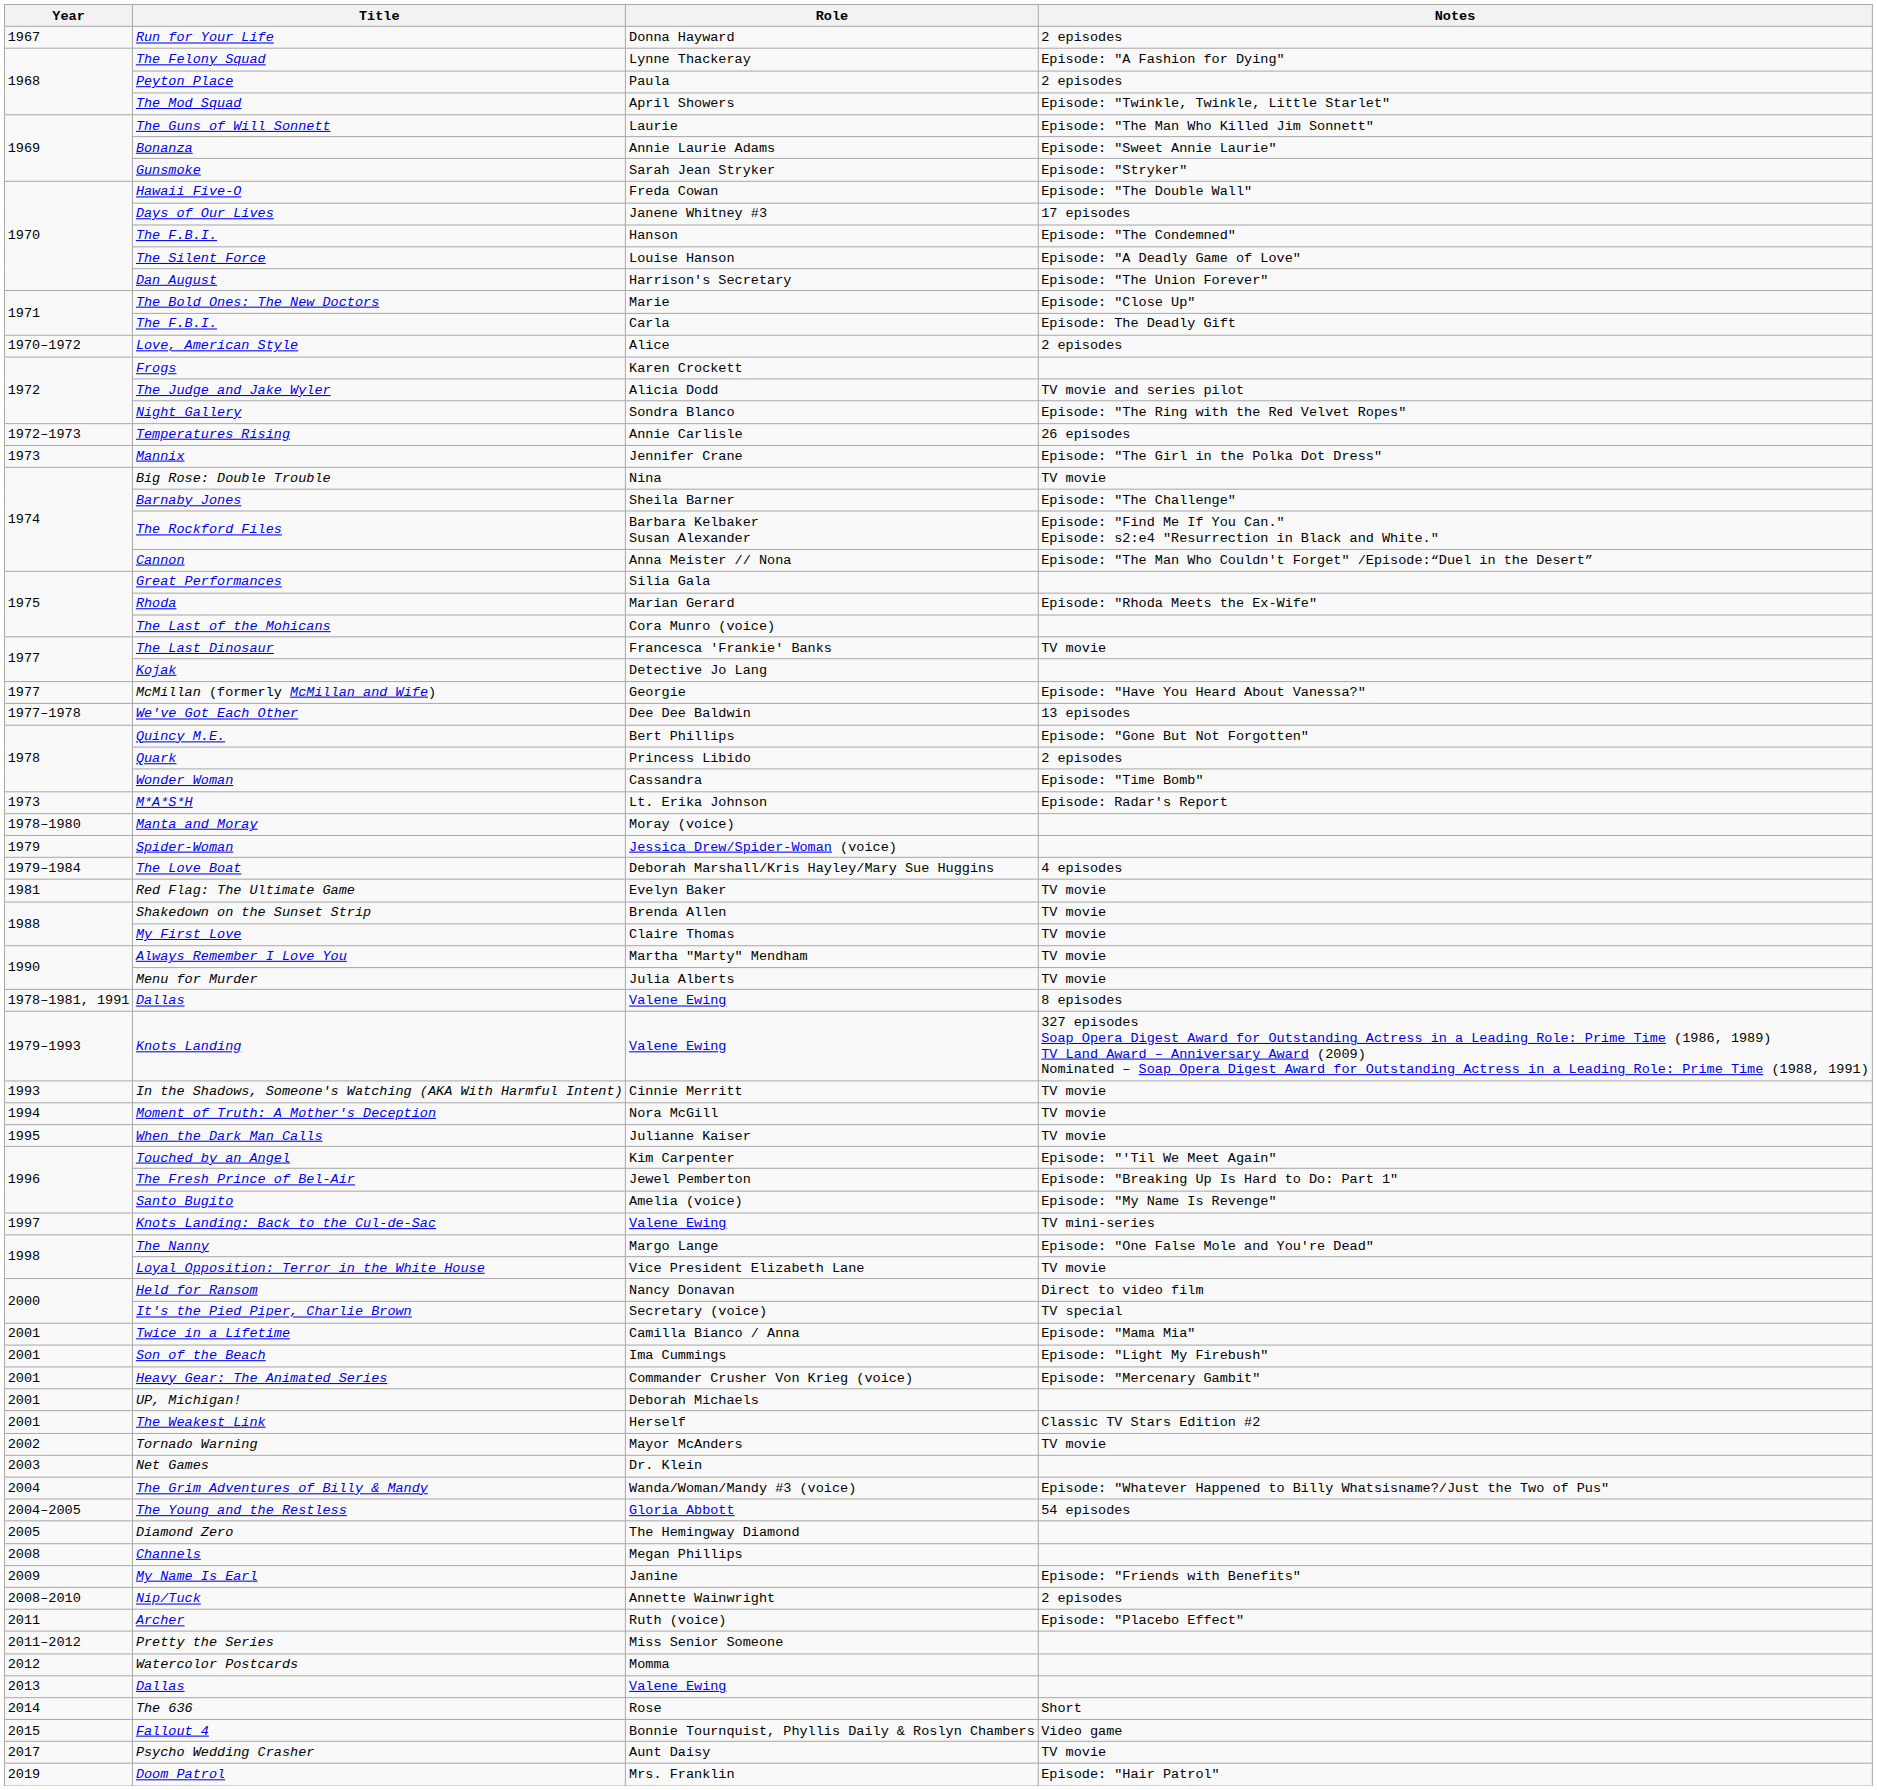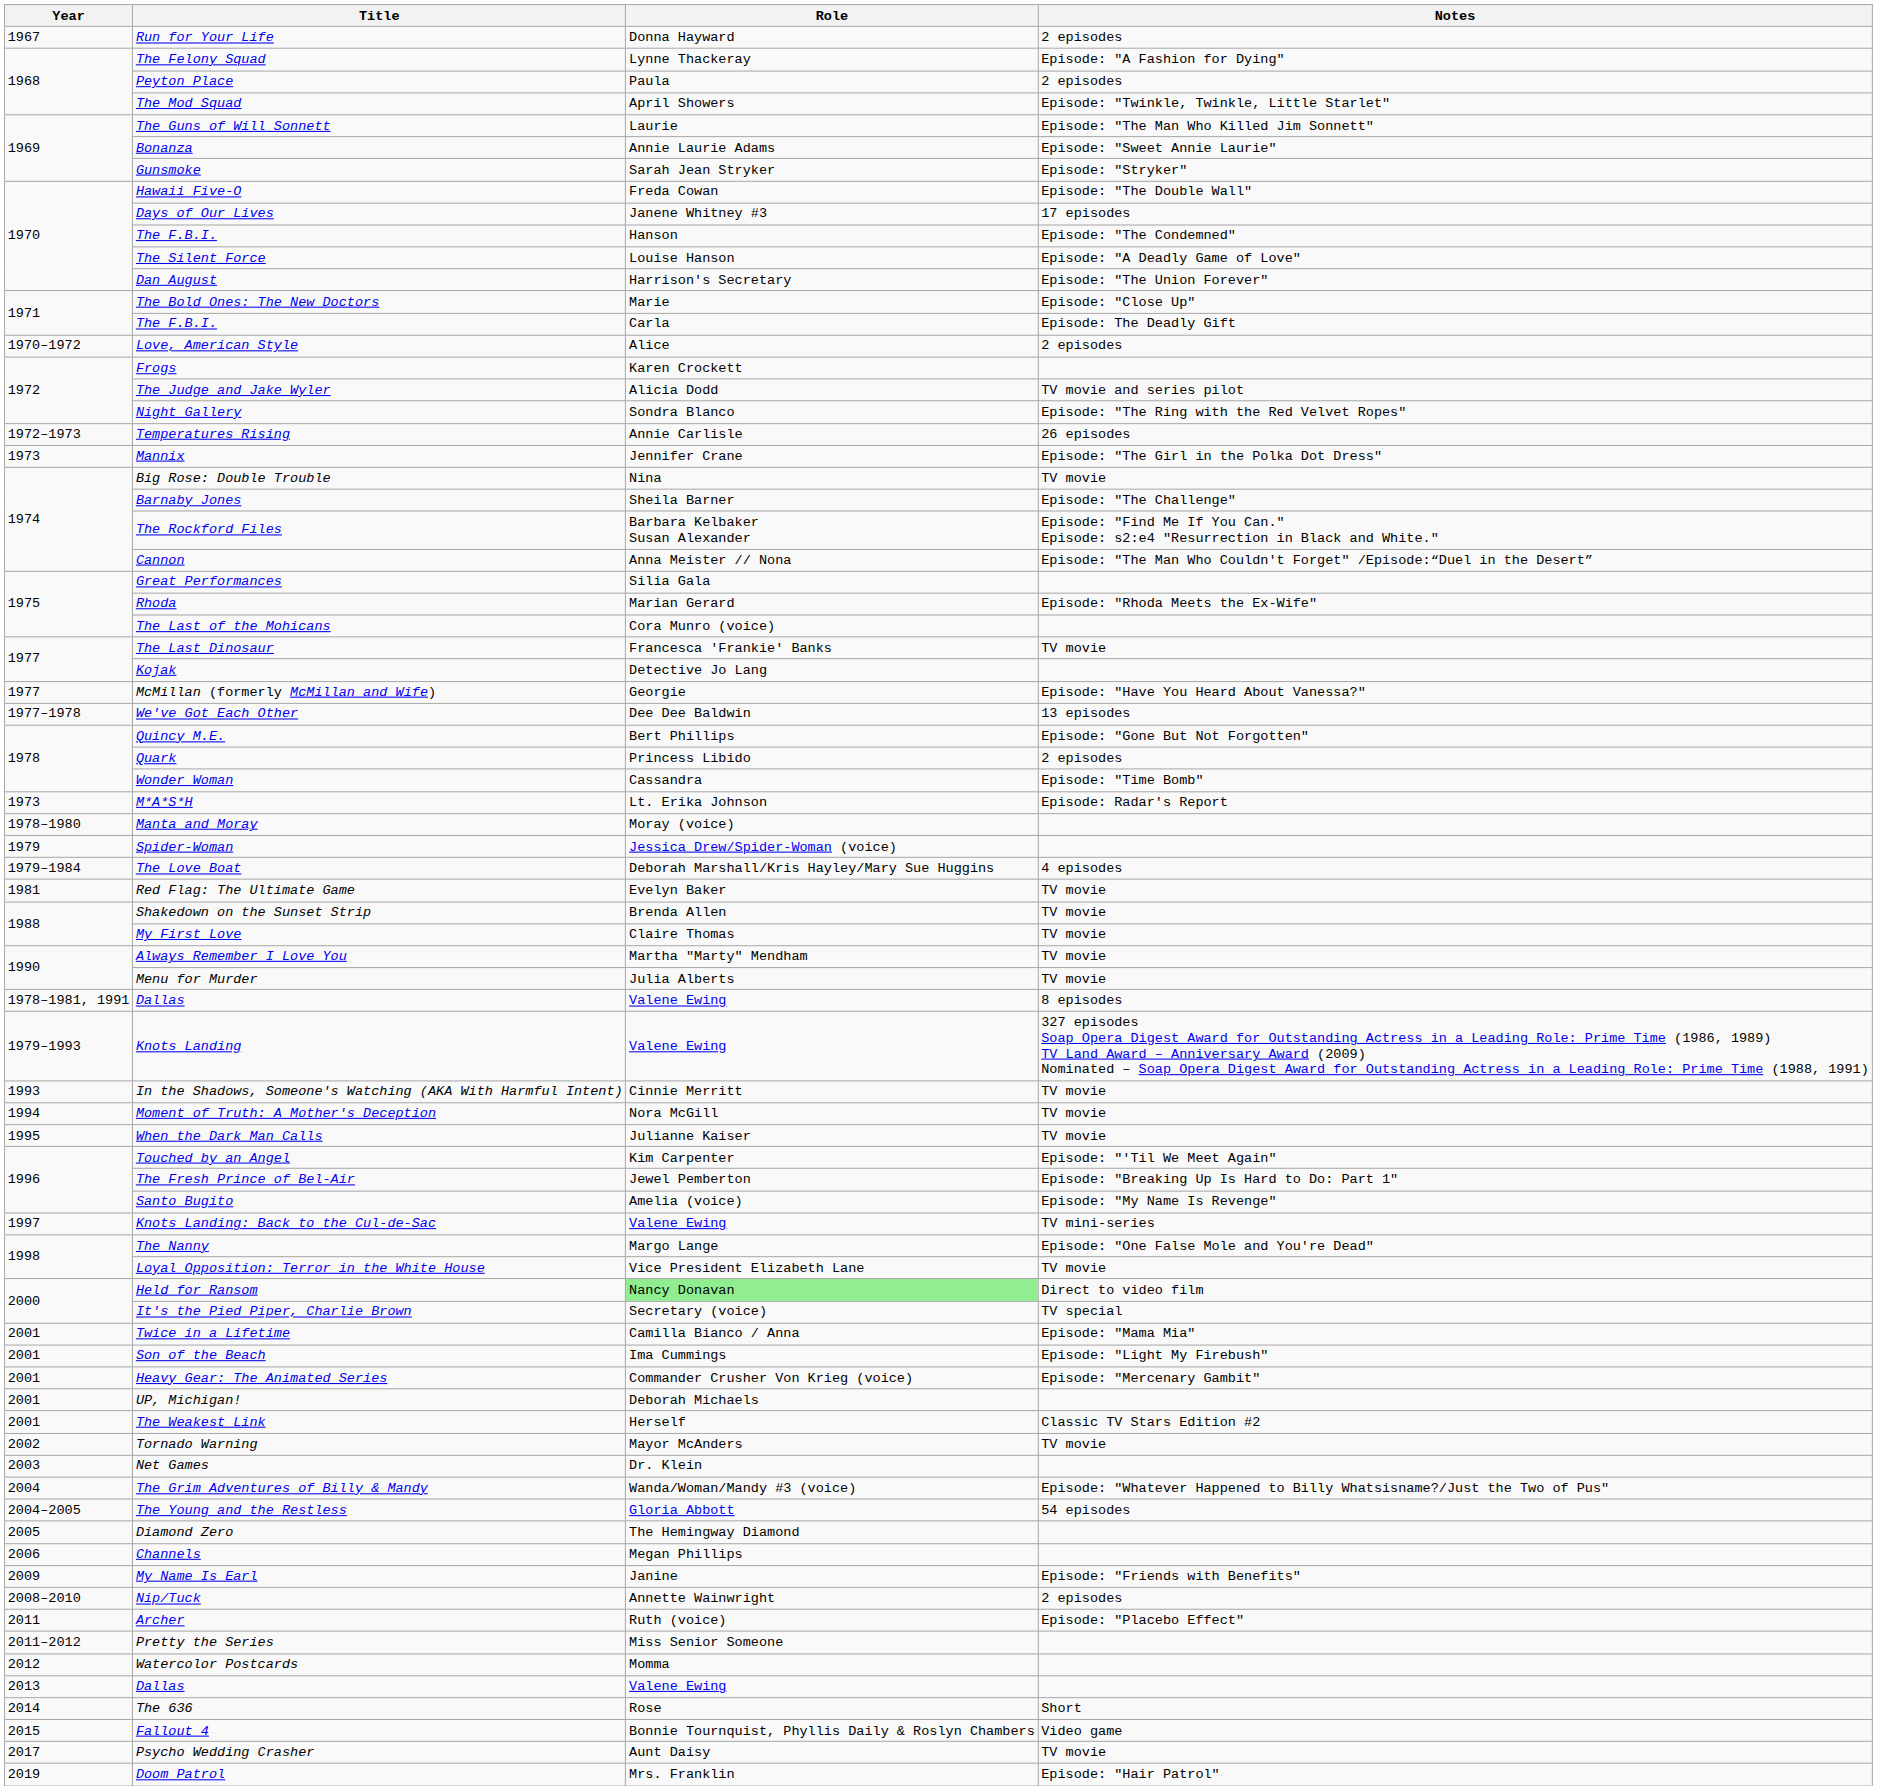 <table class="wikitable sortable">
 <tr>
 <th>Year</th>
 <th>Title</th>
 <th>Role</th>
 <th class="unsortable">Notes</th>
 </tr>
 <tr>
 <td>1967</td>
 <td><em><a href='#'>Run for Your Life</a></em></td>
 <td>Donna Hayward</td>
 <td>2 episodes</td>
 </tr>
 <tr>
 <td rowspan=3>1968</td>
 <td><em><a href='#'>The Felony Squad</a></em></td>
 <td>Lynne Thackeray</td>
 <td>Episode: "A Fashion for Dying"</td>
 </tr>
 <tr>
 <td><em><a href='#'>Peyton Place</a></em></td>
 <td>Paula</td>
 <td>2 episodes</td>
 </tr>
 <tr>
 <td><em><a href='#'>The Mod Squad</a></em></td>
 <td>April Showers</td>
 <td>Episode:  "Twinkle, Twinkle, Little Starlet"</td>
 </tr>
 <tr>
 <td rowspan=3>1969</td>
 <td><em><a href='#'>The Guns of Will Sonnett</a></em></td>
 <td>Laurie</td>
 <td>Episode:  "The Man Who Killed Jim Sonnett"</td>
 </tr>
 <tr>
 <td><em><a href='#'>Bonanza</a></em></td>
 <td>Annie Laurie Adams</td>
 <td>Episode: "Sweet Annie Laurie"</td>
 </tr>
 <tr>
 <td><em><a href='#'>Gunsmoke</a></em></td>
 <td>Sarah Jean Stryker</td>
 <td>Episode:  "Stryker"</td>
 </tr>
 <tr>
 <td rowspan=5>1970</td>
 <td><em><a href='#'>Hawaii Five-O</a></em></td>
 <td>Freda Cowan</td>
 <td>Episode:  "The Double Wall"</td>
 </tr>
 <tr>
 <td><em><a href='#'>Days of Our Lives</a></em></td>
 <td>Janene Whitney #3</td>
 <td>17 episodes</td>
 </tr>
 <tr>
 <td><em><a href='#'>The F.B.I.</a></em></td>
 <td>Hanson</td>
 <td>Episode: "The Condemned"</td>
 </tr>
 <tr>
 <td><em><a href='#'>The Silent Force</a></em></td>
 <td>Louise Hanson</td>
 <td>Episode: "A Deadly Game of Love"</td>
 </tr>
 <tr>
 <td><em><a href='#'>Dan August</a></em></td>
 <td>Harrison's Secretary</td>
 <td>Episode: "The Union Forever"</td>
 </tr>
 <tr>
 <td rowspan=2>1971</td>
 <td><em><a href='#'>The Bold Ones: The New Doctors</a></em></td>
 <td>Marie</td>
 <td>Episode: "Close Up"</td>
 </tr>
 <tr>
 <td><em><a href='#'>The F.B.I.</a></em></td>
 <td>Carla</td>
 <td>Episode: The Deadly Gift</td>
 </tr>
 <tr>
 <td>1970–1972</td>
 <td><em><a href='#'>Love, American Style</a></em></td>
 <td>Alice</td>
 <td>2 episodes</td>
 </tr>
 <tr>
 <td rowspan=3>1972</td>
 <td><em><a href='#'>Frogs</a></em></td>
 <td>Karen Crockett</td>
 <td></td>
 </tr>
 <tr>
 <td><em><a href='#'>The Judge and Jake Wyler</a></em></td>
 <td>Alicia Dodd</td>
 <td>TV movie and series pilot</td>
 </tr>
 <tr>
 <td><em><a href='#'>Night Gallery</a></em></td>
 <td>Sondra Blanco</td>
 <td>Episode: "The Ring with the Red Velvet Ropes"</td>
 </tr>
 <tr>
 <td>1972–1973</td>
 <td><em><a href='#'>Temperatures Rising</a></em></td>
 <td>Annie Carlisle</td>
 <td>26 episodes</td>
 </tr>
 <tr>
 <td>1973</td>
 <td><em><a href='#'>Mannix</a></em></td>
 <td>Jennifer Crane</td>
 <td>Episode: "The Girl in the Polka Dot Dress"</td>
 </tr>
 <tr>
 <td rowspan="4">1974</td>
 <td><em>Big Rose: Double Trouble</em></td>
 <td>Nina</td>
 <td>TV movie</td>
 </tr>
 <tr>
 <td><em><a href='#'>Barnaby Jones</a></em></td>
 <td>Sheila Barner</td>
 <td>Episode: "The Challenge"</td>
 </tr>
 <tr>
 <td><em><a href='#'>The Rockford Files</a></em></td>
 <td>Barbara Kelbaker<br>Susan Alexander</td>
 <td>Episode: "Find Me If You Can."<br>Episode: s2:e4 "Resurrection in Black and White."</td>
 </tr>
 <tr>
 <td><em><a href='#'>Cannon</a></em></td>
 <td>Anna Meister // Nona</td>
 <td>Episode: "The Man Who Couldn't Forget" /Episode:“Duel in the Desert”</td>
 </tr>
 <tr>
 <td rowspan=3>1975</td>
 <td><em><a href='#'>Great Performances</a></em></td>
 <td>Silia Gala</td>
 <td></td>
 </tr>
 <tr>
 <td><em><a href='#'>Rhoda</a></em></td>
 <td>Marian Gerard</td>
 <td>Episode:  "Rhoda Meets the Ex-Wife"</td>
 </tr>
 <tr>
 <td><em><a href='#'>The Last of the Mohicans</a></em></td>
 <td>Cora Munro (voice)</td>
 <td></td>
 </tr>
 <tr>
 <td rowspan=2>1977</td>
 <td><em><a href='#'>The Last Dinosaur</a></em></td>
 <td>Francesca 'Frankie' Banks</td>
 <td>TV movie</td>
 </tr>
 <tr>
 <td><em><a href='#'>Kojak</a></em></td>
 <td>Detective Jo Lang</td>
 <td></td>
 </tr>
 <tr>
 <td>1977</td>
 <td><em>McMillan</em> (formerly <em><a href='#'>McMillan and Wife</a></em>)</td>
 <td>Georgie</td>
 <td>Episode:  "Have You Heard About Vanessa?"</td>
 </tr>
 <tr>
 <td>1977–1978</td>
 <td><em><a href='#'>We've Got Each Other</a></em></td>
 <td>Dee Dee Baldwin</td>
 <td>13 episodes</td>
 </tr>
 <tr>
 <td rowspan=3>1978</td>
 <td><em><a href='#'>Quincy M.E.</a></em></td>
 <td>Bert Phillips</td>
 <td>Episode:  "Gone But Not Forgotten"</td>
 </tr>
 <tr>
 <td><em><a href='#'>Quark</a></em></td>
 <td>Princess Libido</td>
 <td>2 episodes</td>
 </tr>
 <tr>
 <td><em><a href='#'>Wonder Woman</a></em></td>
 <td>Cassandra</td>
 <td>Episode: "Time Bomb"</td>
 </tr>
 <tr>
 <td>1973</td>
 <td><em><a href='#'>M*A*S*H</a></em></td>
 <td>Lt. Erika Johnson</td>
 <td>Episode: Radar's Report</td>
 </tr>
 <tr>
 <td>1978–1980</td>
 <td><em><a href='#'>Manta and Moray</a></em></td>
 <td>Moray (voice)</td>
 <td></td>
 </tr>
 <tr>
 <td>1979</td>
 <td><em><a href='#'>Spider-Woman</a></em></td>
 <td><a href='#'>Jessica Drew/Spider-Woman</a> (voice)</td>
 <td></td>
 </tr>
 <tr>
 <td>1979–1984</td>
 <td><em><a href='#'>The Love Boat</a></em></td>
 <td>Deborah Marshall/Kris Hayley/Mary Sue Huggins</td>
 <td>4 episodes</td>
 </tr>
 <tr>
 <td>1981</td>
 <td><em>Red Flag: The Ultimate Game</em></td>
 <td>Evelyn Baker</td>
 <td>TV movie</td>
 </tr>
 <tr>
 <td rowspan=2>1988</td>
 <td><em>Shakedown on the Sunset Strip</em></td>
 <td>Brenda Allen</td>
 <td>TV movie</td>
 </tr>
 <tr>
 <td><em><a href='#'>My First Love</a></em></td>
 <td>Claire Thomas</td>
 <td>TV movie</td>
 </tr>
 <tr>
 <td rowspan=2>1990</td>
 <td><em><a href='#'>Always Remember I Love You</a></em></td>
 <td>Martha "Marty" Mendham</td>
 <td>TV movie</td>
 </tr>
 <tr>
 <td><em>Menu for Murder</em></td>
 <td>Julia Alberts</td>
 <td>TV movie</td>
 </tr>
 <tr>
 <td>1978–1981, 1991</td>
 <td><em><a href='#'>Dallas</a></em></td>
 <td><a href='#'>Valene Ewing</a></td>
 <td>8 episodes</td>
 </tr>
 <tr>
 <td>1979–1993</td>
 <td><em><a href='#'>Knots Landing</a></em></td>
 <td><a href='#'>Valene Ewing</a></td>
 <td>327 episodes<br><a href='#'>Soap Opera Digest Award for Outstanding Actress in a Leading Role: Prime Time</a> (1986, 1989)<br><a href='#'>TV Land Award – Anniversary Award</a> (2009)<br>Nominated – <a href='#'>Soap Opera Digest Award for Outstanding Actress in a Leading Role: Prime Time</a> (1988, 1991)</td>
 </tr>
 <tr>
 <td rowspan=1>1993</td>
 <td><em>In the Shadows, Someone's Watching (AKA With Harmful Intent)</em></td>
 <td>Cinnie Merritt</td>
 <td>TV movie</td>
 </tr>
 <tr>
 <td>1994</td>
 <td><em><a href='#'>Moment of Truth: A Mother's Deception</a></em></td>
 <td>Nora McGill</td>
 <td>TV movie</td>
 </tr>
 <tr>
 <td>1995</td>
 <td><em><a href='#'>When the Dark Man Calls</a></em></td>
 <td>Julianne Kaiser</td>
 <td>TV movie</td>
 </tr>
 <tr>
 <td rowspan=3>1996</td>
 <td><em><a href='#'>Touched by an Angel</a></em></td>
 <td>Kim Carpenter</td>
 <td>Episode:  "'Til We Meet Again"</td>
 </tr>
 <tr>
 <td><em><a href='#'>The Fresh Prince of Bel-Air</a></em></td>
 <td>Jewel Pemberton</td>
 <td>Episode:  "Breaking Up Is Hard to Do: Part 1"</td>
 </tr>
 <tr>
 <td><em><a href='#'>Santo Bugito</a></em></td>
 <td>Amelia (voice)</td>
 <td>Episode:  "My Name Is Revenge"</td>
 </tr>
 <tr>
 <td>1997</td>
 <td><em><a href='#'>Knots Landing: Back to the Cul-de-Sac</a></em></td>
 <td><a href='#'>Valene Ewing</a></td>
 <td>TV mini-series</td>
 </tr>
 <tr>
 <td rowspan=2>1998</td>
 <td><em><a href='#'>The Nanny</a></em></td>
 <td>Margo Lange</td>
 <td>Episode:  "One False Mole and You're Dead"</td>
 </tr>
 <tr>
 <td><em><a href='#'>Loyal Opposition: Terror in the White House</a></em></td>
 <td>Vice President Elizabeth Lane</td>
 <td>TV movie</td>
 </tr>
 <tr>
 <td rowspan=2>2000</td>
 <td><em><a href='#'>Held for Ransom</a></em></td>
-<td>Nancy Donavan</td>
+<td style="background: lightgreen;">Nancy Donavan</td>
 <td>Direct to video film</td>
 </tr>
 <tr>
 <td><em><a href='#'>It's the Pied Piper, Charlie Brown</a></em></td>
 <td>Secretary (voice)</td>
 <td>TV special</td>
 </tr>
 <tr>
 <td>2001</td>
 <td><a href='#'><em>Twice in a Lifetime</em></a></td>
 <td>Camilla Bianco / Anna</td>
 <td>Episode: "Mama Mia"</td>
 </tr>
 <tr>
 <td>2001</td>
 <td><em><a href='#'>Son of the Beach</a></em></td>
 <td>Ima Cummings</td>
 <td>Episode: "Light My Firebush"</td>
 </tr>
 <tr>
 <td>2001</td>
 <td><em><a href='#'>Heavy Gear: The Animated Series</a></em></td>
 <td>Commander Crusher Von Krieg (voice)</td>
 <td>Episode:  "Mercenary Gambit"</td>
 </tr>
 <tr>
 <td>2001</td>
 <td><em>UP, Michigan!</em></td>
 <td>Deborah Michaels</td>
 <td></td>
 </tr>
 <tr>
 <td>2001</td>
 <td><em><a href='#'>The Weakest Link</a></em></td>
 <td>Herself</td>
 <td>Classic TV Stars Edition #2</td>
 </tr>
 <tr>
 <td>2002</td>
 <td><em>Tornado Warning</em></td>
 <td>Mayor McAnders</td>
 <td>TV movie</td>
 </tr>
 <tr>
 <td>2003</td>
 <td><em>Net Games</em></td>
 <td>Dr. Klein</td>
 <td></td>
 </tr>
 <tr>
 <td>2004</td>
 <td><em><a href='#'>The Grim Adventures of Billy & Mandy</a></em></td>
 <td>Wanda/Woman/Mandy #3 (voice)</td>
 <td>Episode: "Whatever Happened to Billy Whatsisname?/Just the Two of Pus"</td>
 </tr>
 <tr>
 <td>2004–2005</td>
 <td><em><a href='#'>The Young and the Restless</a></em></td>
 <td><a href='#'>Gloria Abbott</a></td>
 <td>54 episodes</td>
 </tr>
 <tr>
 <td>2005</td>
 <td><em>Diamond Zero</em></td>
 <td>The Hemingway Diamond</td>
 <td></td>
 </tr>
 <tr>
-<td>2008</td>
+<td>2006</td>
 <td><em><a href='#'>Channels</a></em></td>
 <td>Megan Phillips</td>
 <td></td>
 </tr>
 <tr>
 <td>2009</td>
 <td><em><a href='#'>My Name Is Earl</a></em></td>
 <td>Janine</td>
 <td>Episode:  "Friends with Benefits"</td>
 </tr>
 <tr>
 <td>2008–2010</td>
 <td><em><a href='#'>Nip/Tuck</a></em></td>
 <td>Annette Wainwright</td>
 <td>2 episodes</td>
 </tr>
 <tr>
 <td>2011</td>
 <td><em><a href='#'>Archer</a></em></td>
 <td>Ruth (voice)</td>
 <td>Episode: "Placebo Effect"</td>
 </tr>
 <tr>
 <td>2011–2012</td>
 <td><em>Pretty the Series</em></td>
 <td>Miss Senior Someone</td>
 <td></td>
 </tr>
 <tr>
 <td>2012</td>
 <td><em>Watercolor Postcards</em></td>
 <td>Momma</td>
 <td></td>
 </tr>
 <tr>
 <td>2013</td>
 <td><em><a href='#'>Dallas</a></em></td>
 <td><a href='#'>Valene Ewing</a></td>
 <td></td>
 </tr>
 <tr>
 <td>2014</td>
 <td><em>The 636</em></td>
 <td>Rose</td>
 <td>Short</td>
 </tr>
 <tr>
 <td>2015</td>
 <td><em><a href='#'>Fallout 4</a></em></td>
 <td>Bonnie Tournquist, Phyllis Daily & Roslyn Chambers</td>
 <td>Video game</td>
 </tr>
 <tr>
 <td>2017</td>
 <td><em>Psycho Wedding Crasher</em></td>
 <td>Aunt Daisy</td>
 <td>TV movie</td>
 </tr>
 <tr>
 <td>2019</td>
 <td><em><a href='#'>Doom Patrol</a></em></td>
 <td>Mrs. Franklin</td>
 <td>Episode: "Hair Patrol"</td>
 </tr>
 </table>
